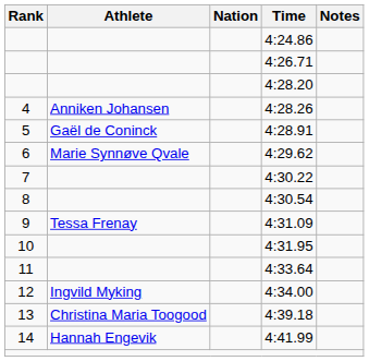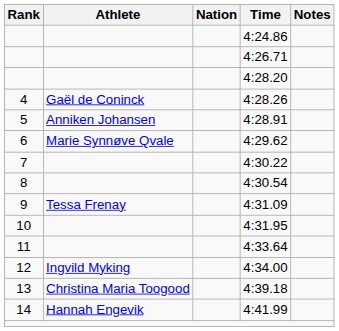 <table class="wikitable sortable" style="text-align:center;">
 <tr>
 <th scope="col" style="width: 10px;">Rank</th>
 <th scope="col">Athlete</th>
 <th scope="col">Nation</th>
 <th scope="col">Time</th>
 <th scope="col">Notes</th>
 </tr>
 <tr>
 <td></td>
 <td align=left></td>
 <td align=left></td>
 <td>4:24.86</td>
 <td></td>
 </tr>
 <tr>
 <td></td>
 <td align=left></td>
 <td align=left></td>
 <td>4:26.71</td>
 <td></td>
 </tr>
 <tr>
 <td></td>
 <td align=left></td>
 <td align=left></td>
 <td>4:28.20</td>
 <td></td>
 </tr>
 <tr>
 <td>4</td>
-<td align=left><a href='#'>Anniken Johansen</a></td>
+<td align=left><a href='#'>Gaël de Coninck</a></td>
 <td align=left></td>
 <td>4:28.26</td>
 <td></td>
 </tr>
 <tr>
 <td>5</td>
-<td align=left><a href='#'>Gaël de Coninck</a></td>
+<td align=left><a href='#'>Anniken Johansen</a></td>
 <td align=left></td>
 <td>4:28.91</td>
 <td></td>
 </tr>
 <tr>
 <td>6</td>
 <td align=left><a href='#'>Marie Synnøve Qvale</a></td>
 <td align=left></td>
 <td>4:29.62</td>
 <td></td>
 </tr>
 <tr>
 <td>7</td>
 <td align=left></td>
 <td align=left></td>
 <td>4:30.22</td>
 <td></td>
 </tr>
 <tr>
 <td>8</td>
 <td align=left></td>
 <td align=left></td>
 <td>4:30.54</td>
 <td></td>
 </tr>
 <tr>
 <td>9</td>
 <td align=left><a href='#'>Tessa Frenay</a></td>
 <td align=left></td>
 <td>4:31.09</td>
 <td></td>
 </tr>
 <tr>
 <td>10</td>
 <td align=left></td>
 <td align=left></td>
 <td>4:31.95</td>
 <td></td>
 </tr>
 <tr>
 <td>11</td>
 <td align=left></td>
 <td align=left></td>
 <td>4:33.64</td>
 <td></td>
 </tr>
 <tr>
 <td>12</td>
 <td align=left><a href='#'>Ingvild Myking</a></td>
 <td align=left></td>
 <td>4:34.00</td>
 <td></td>
 </tr>
 <tr>
 <td>13</td>
 <td align=left><a href='#'>Christina Maria Toogood</a></td>
 <td align=left></td>
 <td>4:39.18</td>
 <td></td>
 </tr>
 <tr>
 <td>14</td>
 <td align=left><a href='#'>Hannah Engevik</a></td>
 <td align=left></td>
 <td>4:41.99</td>
 <td></td>
 </tr>
 <tr class="sortbottom">
 <td colspan="5"></td>
 </tr>
 </table>
